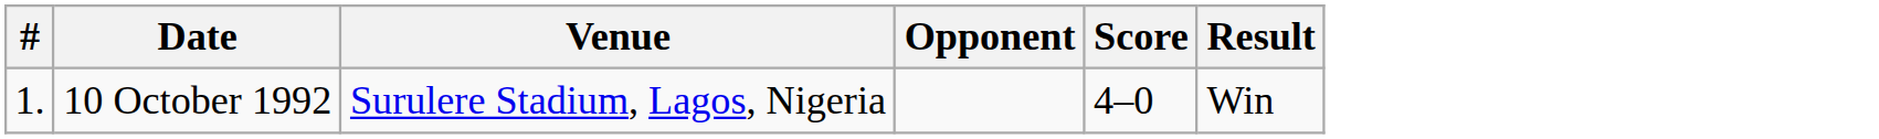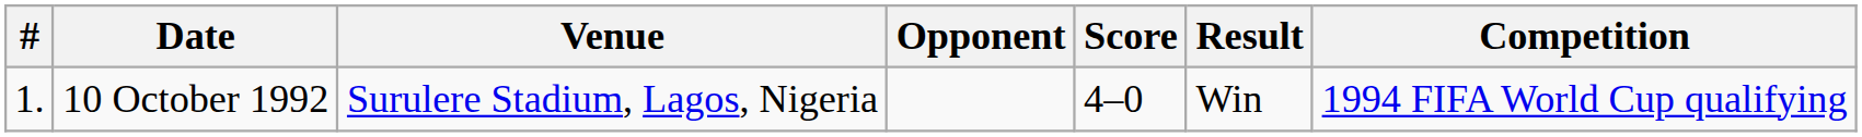 <table class="wikitable">
 <tr>
 <th>#</th>
 <th>Date</th>
 <th>Venue</th>
 <th>Opponent</th>
 <th>Score</th>
 <th>Result</th>
+<th>Competition</th>
 </tr>
 <tr>
 <td>1.</td>
 <td>10 October 1992</td>
 <td><a href='#'>Surulere Stadium</a>, <a href='#'>Lagos</a>, Nigeria</td>
 <td></td>
 <td>4–0</td>
 <td>Win</td>
+<td><a href='#'>1994 FIFA World Cup qualifying</a></td>
 </tr>
 </table>
